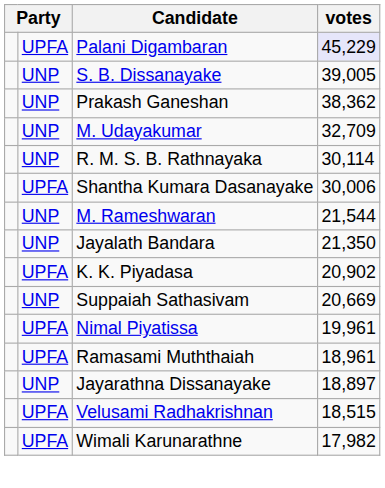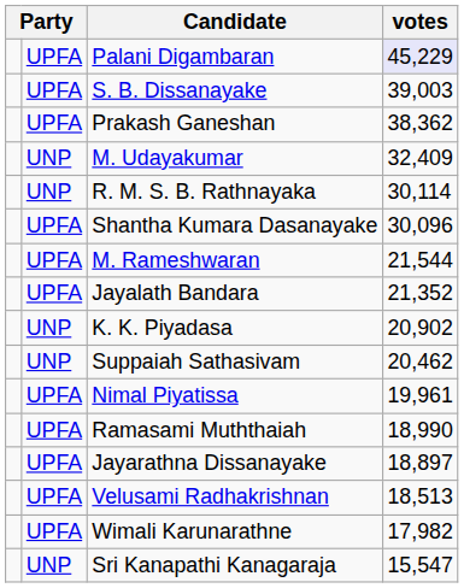 <table class="wikitable sortable mw-collapsible">
 <tr>
 <th colspan="2">Party</th>
 <th>Candidate</th>
 <th>votes</th>
 </tr>
 <tr>
 <td bgcolor=> </td>
 <td align=left><a href='#'>UPFA</a></td>
 <td><a href='#'>Palani Digambaran</a></td>
 <td style="background: lavender;">45,229</td>
 </tr>
 <tr>
 <td bgcolor=> </td>
-<td align=left><a href='#'>UNP</a></td>
+<td align=left><a href='#'>UPFA</a></td>
 <td><a href='#'>S. B. Dissanayake</a></td>
-<td>39,005</td>
+<td>39,003</td>
 </tr>
 <tr>
 <td bgcolor=> </td>
-<td align=left><a href='#'>UNP</a></td>
+<td align=left><a href='#'>UPFA</a></td>
 <td>Prakash Ganeshan</td>
 <td>38,362</td>
 </tr>
 <tr>
 <td bgcolor=> </td>
 <td align=left><a href='#'>UNP</a></td>
 <td><a href='#'>M. Udayakumar</a></td>
-<td>32,709</td>
+<td>32,409</td>
 </tr>
 <tr>
 <td bgcolor=> </td>
 <td align=left><a href='#'>UNP</a></td>
 <td>R. M. S. B. Rathnayaka</td>
 <td>30,114</td>
 </tr>
 <tr>
 <td bgcolor=> </td>
 <td align=left><a href='#'>UPFA</a></td>
 <td>Shantha Kumara Dasanayake</td>
-<td>30,006</td>
+<td>30,096</td>
 </tr>
 <tr>
 <td bgcolor=> </td>
-<td align=left><a href='#'>UNP</a></td>
+<td align=left><a href='#'>UPFA</a></td>
 <td><a href='#'>M. Rameshwaran</a></td>
 <td>21,544</td>
 </tr>
 <tr>
 <td bgcolor=> </td>
-<td align=left><a href='#'>UNP</a></td>
+<td align=left><a href='#'>UPFA</a></td>
 <td>Jayalath Bandara</td>
-<td>21,350</td>
+<td>21,352</td>
 </tr>
 <tr>
 <td bgcolor=> </td>
-<td align=left><a href='#'>UPFA</a></td>
+<td align=left><a href='#'>UNP</a></td>
 <td>K. K. Piyadasa</td>
 <td>20,902</td>
 </tr>
 <tr>
 <td bgcolor=> </td>
 <td align=left><a href='#'>UNP</a></td>
 <td>Suppaiah Sathasivam</td>
-<td>20,669</td>
+<td>20,462</td>
 </tr>
 <tr>
 <td bgcolor=> </td>
 <td align=left><a href='#'>UPFA</a></td>
 <td><a href='#'>Nimal Piyatissa</a></td>
 <td>19,961</td>
 </tr>
 <tr>
 <td bgcolor=> </td>
 <td align=left><a href='#'>UPFA</a></td>
 <td>Ramasami Muththaiah</td>
-<td>18,961</td>
+<td>18,990</td>
 </tr>
 <tr>
 <td bgcolor=> </td>
-<td align=left><a href='#'>UNP</a></td>
+<td align=left><a href='#'>UPFA</a></td>
 <td>Jayarathna Dissanayake</td>
 <td>18,897</td>
 </tr>
 <tr>
 <td bgcolor=> </td>
 <td align=left><a href='#'>UPFA</a></td>
 <td><a href='#'>Velusami Radhakrishnan</a></td>
-<td>18,515</td>
+<td>18,513</td>
 </tr>
 <tr>
 <td bgcolor=> </td>
 <td align=left><a href='#'>UPFA</a></td>
 <td>Wimali Karunarathne</td>
 <td>17,982</td>
 </tr>
+<tr>
+<td bgcolor=> </td>
+<td align=left><a href='#'>UNP</a></td>
+<td>Sri Kanapathi Kanagaraja</td>
+<td>15,547</td>
+</tr>
 </table>
